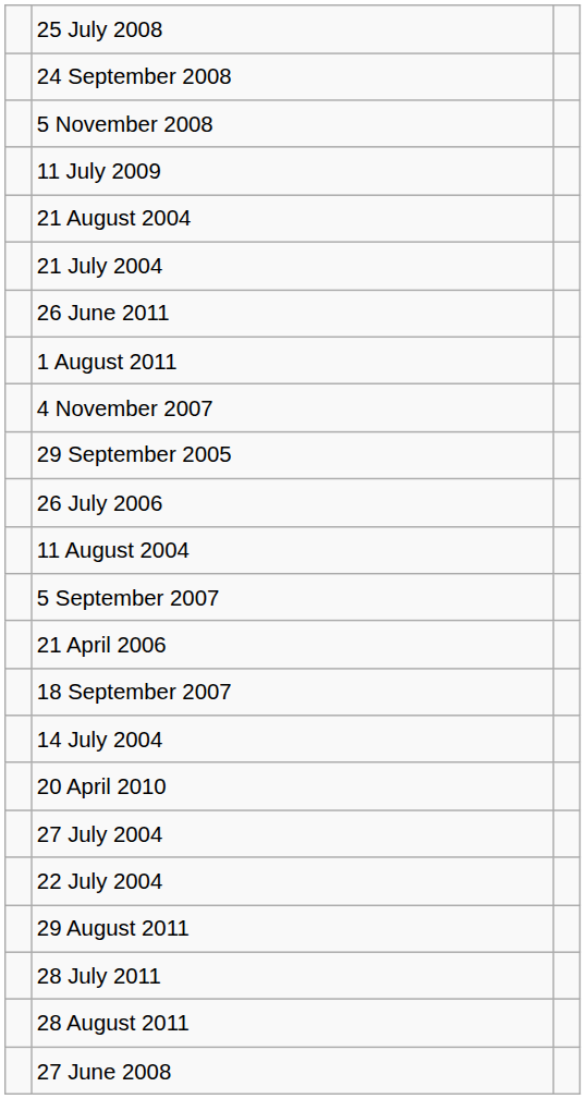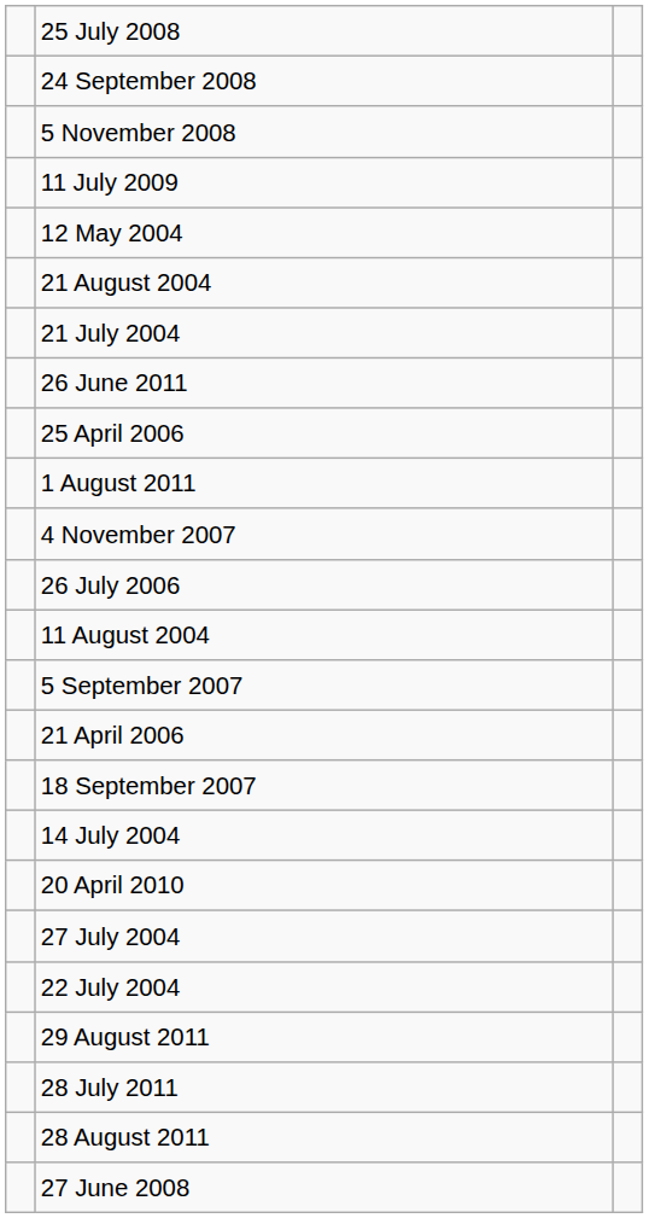 <table class="wikitable" style="font-size: 89%; float: left; width: 26em; margin-right: 1em; height: 700px">
 <tr>
 <td></td>
 <td>25 July 2008</td>
 <td></td>
 </tr>
 <tr>
 <td></td>
 <td>24 September 2008</td>
 <td></td>
 </tr>
 <tr>
 <td></td>
 <td>5 November 2008</td>
 <td></td>
 </tr>
 <tr>
 <td></td>
 <td>11 July 2009</td>
 <td></td>
 </tr>
 <tr>
 <td></td>
+<td>12 May 2004</td>
+<td></td>
+</tr>
+<tr>
+<td></td>
 <td>21 August 2004</td>
 <td></td>
 </tr>
 <tr>
 <td></td>
 <td>21 July 2004</td>
 <td></td>
 </tr>
 <tr>
 <td></td>
 <td>26 June 2011</td>
 <td></td>
 </tr>
 <tr>
 <td></td>
+<td>25 April 2006</td>
+<td></td>
+</tr>
+<tr>
+<td></td>
 <td>1 August 2011</td>
 <td></td>
 </tr>
 <tr>
 <td></td>
 <td>4 November 2007</td>
-<td></td>
-</tr>
-<tr>
-<td></td>
-<td>29 September 2005</td>
 <td></td>
 </tr>
 <tr>
 <td></td>
 <td>26 July 2006</td>
 <td></td>
 </tr>
 <tr>
 <td></td>
 <td>11 August 2004</td>
 <td></td>
 </tr>
 <tr>
 <td></td>
 <td>5 September 2007</td>
 <td></td>
 </tr>
 <tr>
 <td></td>
 <td>21 April 2006</td>
 <td></td>
 </tr>
 <tr>
 <td></td>
 <td>18 September 2007</td>
 <td></td>
 </tr>
 <tr>
 <td></td>
 <td>14 July 2004</td>
 <td></td>
 </tr>
 <tr>
 <td></td>
 <td>20 April 2010</td>
 <td></td>
 </tr>
 <tr>
 <td></td>
 <td>27 July 2004</td>
 <td></td>
 </tr>
 <tr>
 <td></td>
 <td>22 July 2004</td>
 <td></td>
 </tr>
 <tr>
 <td></td>
 <td>29 August 2011</td>
 <td></td>
 </tr>
 <tr>
 <td></td>
 <td>28 July 2011</td>
 <td></td>
 </tr>
 <tr>
 <td></td>
 <td>28 August 2011</td>
 <td></td>
 </tr>
 <tr>
 <td></td>
 <td>27 June 2008</td>
 <td></td>
 </tr>
 </table>
